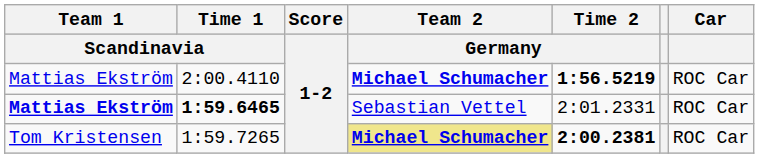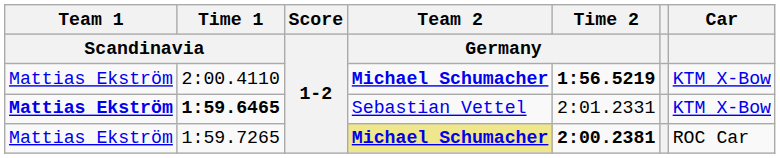 <table class="wikitable">
 <tr>
 <th>Team 1</th>
 <th>Time 1</th>
 <th>Score</th>
 <th>Team 2</th>
 <th>Time 2</th>
 <th></th>
 <th>Car</th>
 </tr>
 <tr>
 <th colspan=2> Scandinavia</th>
 <th rowspan=4>1-2</th>
 <th colspan=2> <strong>Germany</strong></th>
 <th></th>
 <th></th>
 </tr>
 <tr>
 <td><a href='#'>Mattias Ekström</a></td>
 <td>2:00.4110</td>
 <td><strong><a href='#'>Michael Schumacher</a></strong></td>
 <td><strong>1:56.5219</strong></td>
 <th></th>
-<td>ROC Car</td>
+<td><a href='#'>KTM X-Bow</a></td>
 </tr>
 <tr>
 <td><strong><a href='#'>Mattias Ekström</a></strong></td>
 <td><strong>1:59.6465</strong></td>
 <td><a href='#'>Sebastian Vettel</a></td>
 <td>2:01.2331</td>
 <th></th>
-<td>ROC Car</td>
+<td><a href='#'>KTM X-Bow</a></td>
 </tr>
 <tr>
-<td><a href='#'>Tom Kristensen</a></td>
+<td><a href='#'>Mattias Ekström</a></td>
 <td>1:59.7265</td>
 <td style="background: khaki;"><strong><a href='#'>Michael Schumacher</a></strong></td>
 <td><strong>2:00.2381</strong></td>
 <th></th>
 <td>ROC Car</td>
 </tr>
 </table>
